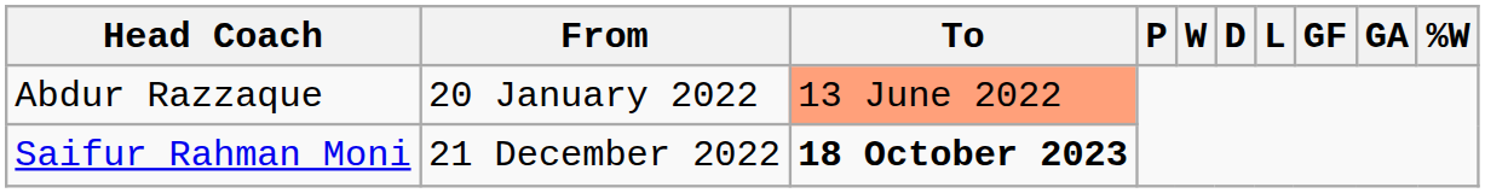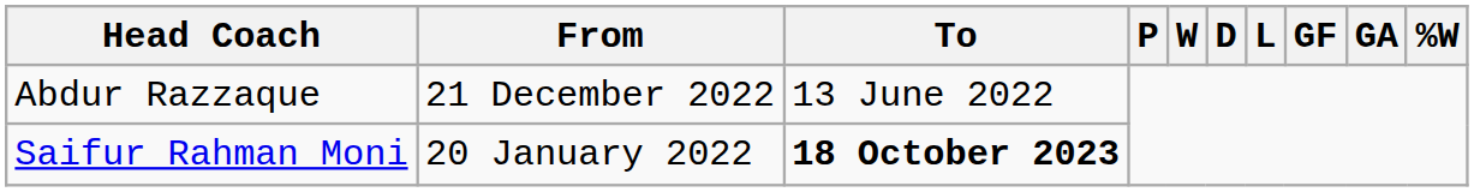 <table class="wikitable sortable" style="text-align:center">
 <tr>
 <th>Head Coach</th>
 <th Class="unsortable">From</th>
 <th Class="unsortable">To</th>
 <th abbr="3">P</th>
 <th abbr="1">W</th>
 <th abbr="1">D</th>
 <th abbr="1">L</th>
 <th abbr="4">GF</th>
 <th abbr="6">GA</th>
 <th abbr="50">%W</th>
 </tr>
 <tr>
 <td align=left> Abdur Razzaque</td>
-<td align=left>20 January 2022</td>
-<td align=left style="background: lightsalmon;">13 June 2022<br></td>
+<td align=left>21 December 2022</td>
+<td align=left>13 June 2022<br></td>
 </tr>
 <tr>
 <td align=left> <a href='#'>Saifur Rahman Moni</a></td>
-<td align=left>21 December 2022</td>
+<td align=left>20 January 2022</td>
 <td align=left><strong>18 October 2023<br></strong></td>
 </tr>
 </table>
